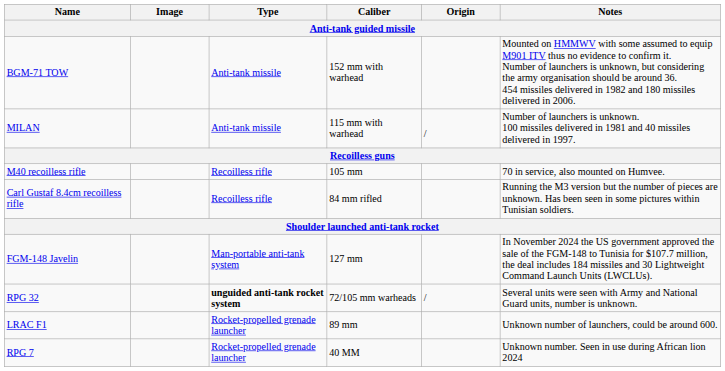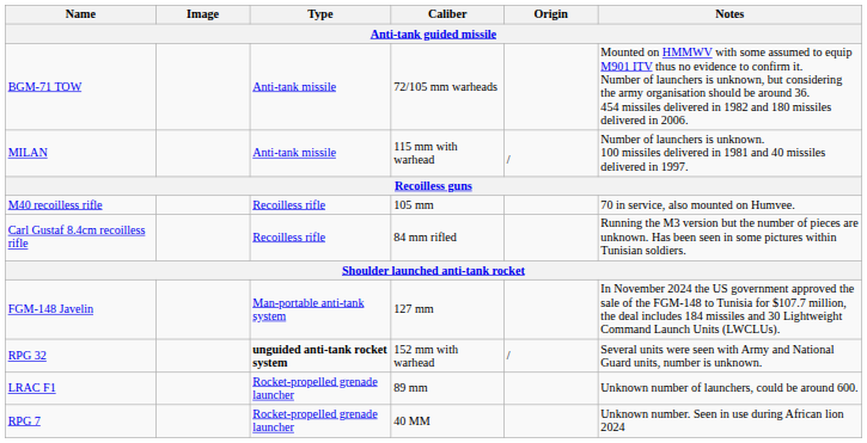 <table class="wikitable" style="width:90%;">
 <tr>
 <th width=16%>Name</th>
 <th width=10%>Image</th>
 <th width=15%>Type</th>
 <th width=12%>Caliber</th>
 <th width=10%>Origin</th>
 <th width=28%>Notes</th>
 </tr>
 <tr>
 <th colspan="6"><a href='#'>Anti-tank guided missile</a></th>
 </tr>
 <tr>
 <td><a href='#'>BGM-71 TOW</a></td>
 <td></td>
 <td><a href='#'>Anti-tank missile</a></td>
-<td>152 mm with warhead</td>
+<td>72/105 mm warheads</td>
 <td></td>
 <td>Mounted on <a href='#'>HMMWV</a> with some assumed to equip <a href='#'>M901 ITV</a> thus no evidence to confirm it.<br>Number of launchers is unknown, but considering the army organisation should be around 36.<br>454 missiles delivered in 1982 and 180 missiles delivered in 2006.</td>
 </tr>
 <tr>
 <td><a href='#'>MILAN</a></td>
 <td></td>
 <td><a href='#'>Anti-tank missile</a></td>
 <td>115 mm with warhead</td>
 <td><br> /<br> </td>
 <td>Number of launchers is unknown.<br>100 missiles delivered in 1981 and 40 missiles delivered in 1997.</td>
 </tr>
 <tr>
 <th colspan="6"><a href='#'>Recoilless guns</a></th>
 </tr>
 <tr>
 <td><a href='#'>M40 recoilless rifle</a></td>
 <td></td>
 <td><a href='#'>Recoilless rifle</a></td>
 <td>105 mm</td>
 <td></td>
 <td>70 in service, also mounted on Humvee.</td>
 </tr>
 <tr>
 <td><a href='#'>Carl Gustaf 8.4cm recoilless rifle</a></td>
 <td></td>
 <td><a href='#'>Recoilless rifle</a></td>
 <td>84 mm rifled</td>
 <td></td>
 <td>Running the M3 version but the number of pieces are unknown. Has been seen in some pictures within Tunisian soldiers.</td>
 </tr>
 <tr>
 <th colspan="6"><a href='#'>Shoulder launched anti-tank rocket</a></th>
 </tr>
 <tr>
 <td><a href='#'>FGM-148 Javelin</a></td>
 <td></td>
 <td><a href='#'>Man-portable anti-tank system</a></td>
 <td>127 mm</td>
 <td></td>
 <td>In November 2024 the US government approved the sale of the FGM-148 to Tunisia for $107.7 million, the deal includes 184 missiles and 30 Lightweight Command Launch Units (LWCLUs).</td>
 </tr>
 <tr>
 <td><a href='#'>RPG 32</a></td>
 <td></td>
 <td><strong>unguided anti-tank rocket system</strong></td>
-<td>72/105 mm warheads</td>
+<td>152 mm with warhead</td>
 <td> / </td>
 <td>Several units were seen with Army and National Guard units, number is unknown.</td>
 </tr>
 <tr>
 <td><a href='#'>LRAC F1</a></td>
 <td></td>
 <td><a href='#'>Rocket-propelled grenade launcher</a></td>
 <td>89 mm</td>
 <td></td>
 <td>Unknown number of launchers, could be around 600.</td>
 </tr>
 <tr>
 <td><a href='#'>RPG 7</a></td>
 <td></td>
 <td><a href='#'>Rocket-propelled grenade launcher</a></td>
 <td>40 MM</td>
 <td></td>
 <td>Unknown number. Seen in use during African lion 2024</td>
 </tr>
 </table>
